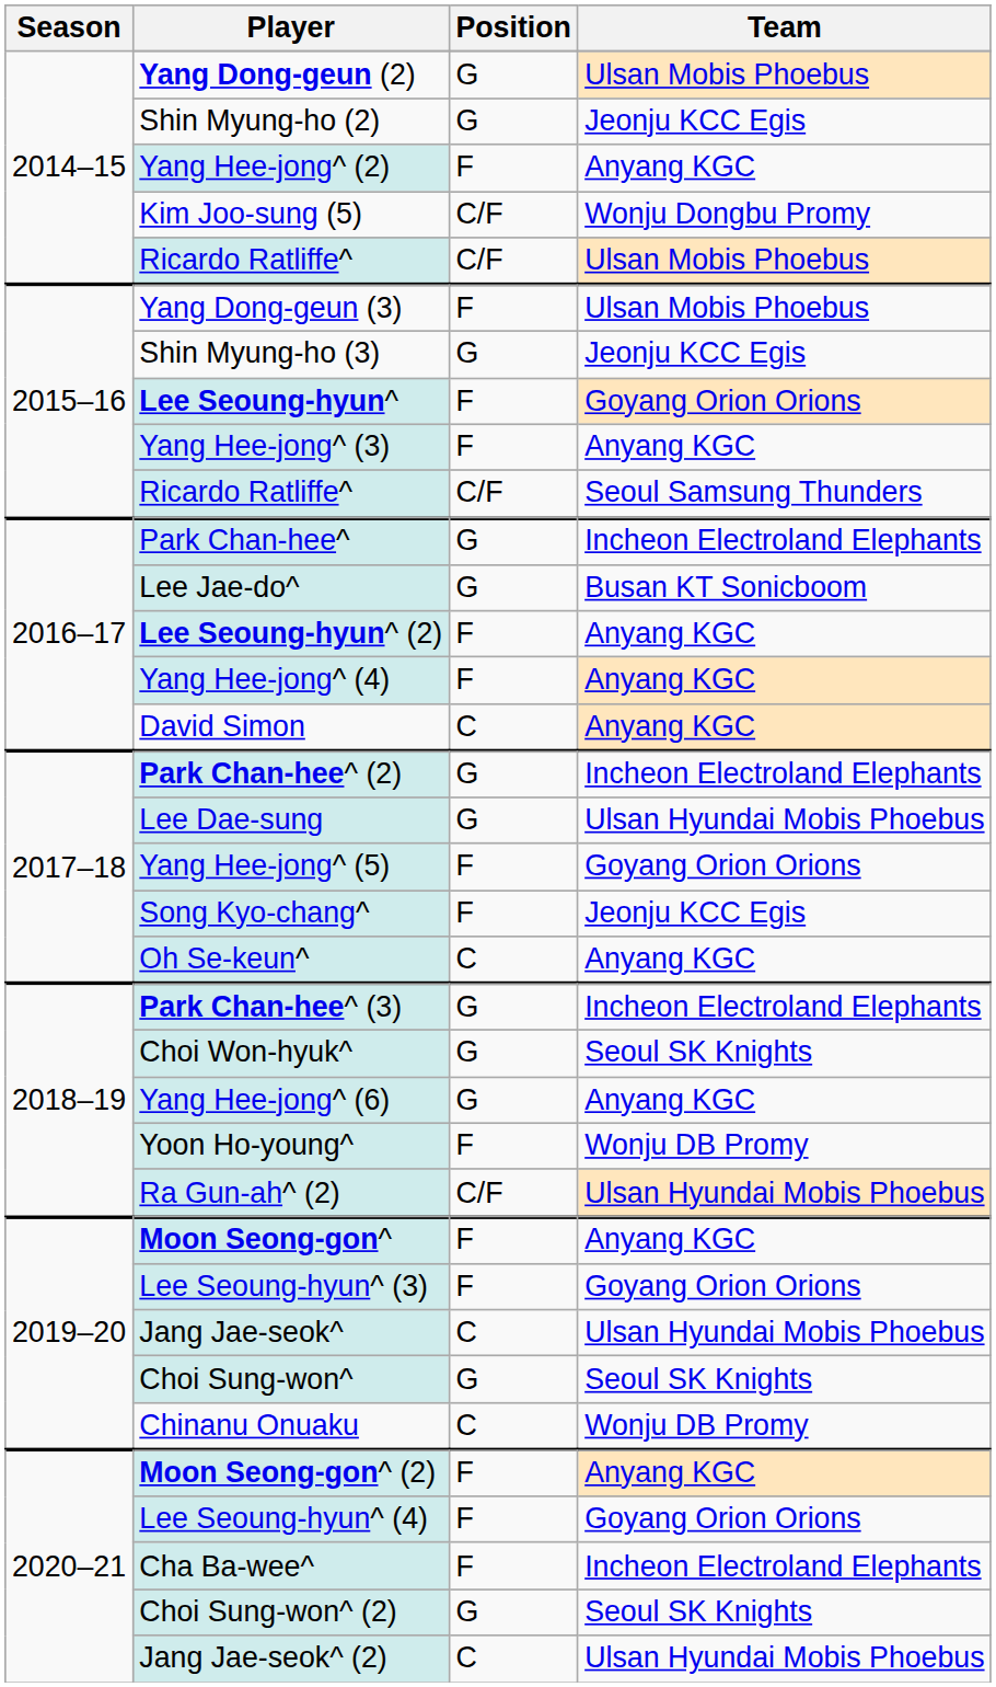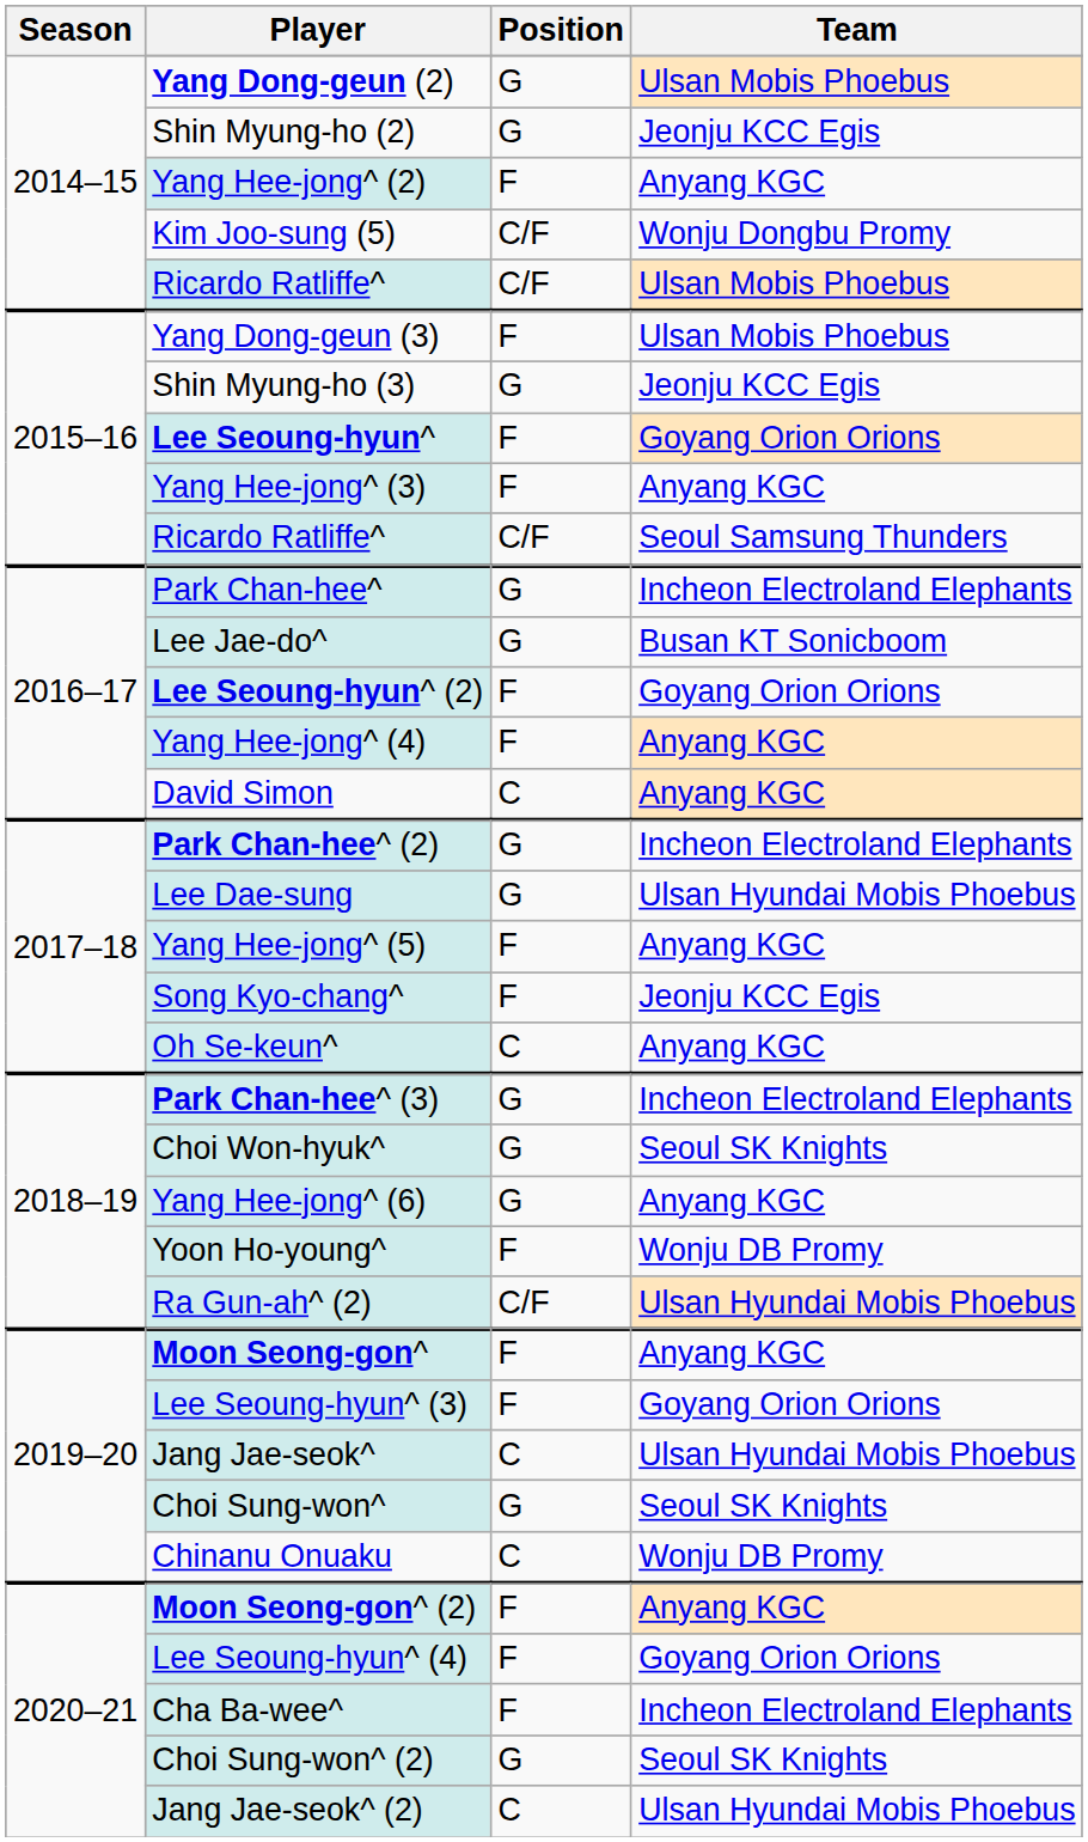 <table class="wikitable plainrowheaders sortable" summary="Season (sortable), Player (sortable), Position (sortable), Nationality (sortable) and Team (sortable)">
 <tr>
 <th scope="col">Season</th>
 <th scope="col">Player</th>
 <th scope="col">Position</th>
 <th scope="col">Team</th>
 </tr>
 <tr>
 <td rowspan="6">2014–15</td>
 </tr>
 <tr>
 <td><strong><a href='#'>Yang Dong-geun</a></strong> (2)</td>
 <td>G</td>
 <td scope="row" style="background-color:#FFE6BD"><a href='#'>Ulsan Mobis Phoebus</a> </td>
 </tr>
 <tr>
 <td>Shin Myung-ho (2)</td>
 <td>G</td>
 <td><a href='#'>Jeonju KCC Egis</a></td>
 </tr>
 <tr>
 <td scope="row" style="background-color:#CFECEC"><a href='#'>Yang Hee-jong</a>^ (2)</td>
 <td>F</td>
 <td><a href='#'>Anyang KGC</a></td>
 </tr>
 <tr>
 <td><a href='#'>Kim Joo-sung</a> (5)</td>
 <td>C/F</td>
 <td><a href='#'>Wonju Dongbu Promy</a></td>
 </tr>
 <tr>
 <td scope="row" style="background-color:#CFECEC"> <a href='#'>Ricardo Ratliffe</a>^</td>
 <td>C/F</td>
 <td scope="row" style="background-color:#FFE6BD"><a href='#'>Ulsan Mobis Phoebus</a> </td>
 </tr>
 <tr style="border-top:2px solid black">
 <td rowspan="6">2015–16</td>
 </tr>
 <tr>
 <td><a href='#'>Yang Dong-geun</a> (3)</td>
 <td>F</td>
 <td><a href='#'>Ulsan Mobis Phoebus</a></td>
 </tr>
 <tr>
 <td>Shin Myung-ho (3)</td>
 <td>G</td>
 <td><a href='#'>Jeonju KCC Egis</a></td>
 </tr>
 <tr>
 <td scope="row" style="background-color:#CFECEC"><strong><a href='#'>Lee Seoung-hyun</a></strong>^</td>
 <td>F</td>
 <td scope="row" style="background-color:#FFE6BD"><a href='#'>Goyang Orion Orions</a> </td>
 </tr>
 <tr>
 <td scope="row" style="background-color:#CFECEC"><a href='#'>Yang Hee-jong</a>^ (3)</td>
 <td>F</td>
 <td><a href='#'>Anyang KGC</a></td>
 </tr>
 <tr>
 <td scope="row" style="background-color:#CFECEC"> <a href='#'>Ricardo Ratliffe</a>^</td>
 <td>C/F</td>
 <td><a href='#'>Seoul Samsung Thunders</a></td>
 </tr>
 <tr style="border-top:2px solid black">
 <td rowspan="6">2016–17</td>
 </tr>
 <tr>
 <td scope="row" style="background-color:#CFECEC"><a href='#'>Park Chan-hee</a>^</td>
 <td>G</td>
 <td><a href='#'>Incheon Electroland Elephants</a></td>
 </tr>
 <tr>
 <td scope="row" style="background-color:#CFECEC">Lee Jae-do^</td>
 <td>G</td>
 <td><a href='#'>Busan KT Sonicboom</a></td>
 </tr>
 <tr>
 <td scope="row" style="background-color:#CFECEC"><strong><a href='#'>Lee Seoung-hyun</a></strong>^ (2)</td>
 <td>F</td>
-<td><a href='#'>Anyang KGC</a></td>
+<td><a href='#'>Goyang Orion Orions</a></td>
 </tr>
 <tr>
 <td scope="row" style="background-color:#CFECEC"><a href='#'>Yang Hee-jong</a>^ (4)</td>
 <td>F</td>
 <td scope="row" style="background-color:#FFE6BD"><a href='#'>Anyang KGC</a> </td>
 </tr>
 <tr>
 <td> <a href='#'>David Simon</a></td>
 <td>C</td>
 <td scope="row" style="background-color:#FFE6BD"><a href='#'>Anyang KGC</a> </td>
 </tr>
 <tr style="border-top:2px solid black">
 <td rowspan="6">2017–18</td>
 </tr>
 <tr>
 <td scope="row" style="background-color:#CFECEC"><strong><a href='#'>Park Chan-hee</a></strong>^ (2)</td>
 <td>G</td>
 <td><a href='#'>Incheon Electroland Elephants</a></td>
 </tr>
 <tr>
 <td scope="row" style="background-color:#CFECEC"><a href='#'>Lee Dae-sung</a></td>
 <td>G</td>
 <td><a href='#'>Ulsan Hyundai Mobis Phoebus</a></td>
 </tr>
 <tr>
 <td scope="row" style="background-color:#CFECEC"><a href='#'>Yang Hee-jong</a>^ (5)</td>
 <td>F</td>
-<td><a href='#'>Goyang Orion Orions</a></td>
+<td><a href='#'>Anyang KGC</a></td>
 </tr>
 <tr>
 <td scope="row" style="background-color:#CFECEC"><a href='#'>Song Kyo-chang</a>^</td>
 <td>F</td>
 <td><a href='#'>Jeonju KCC Egis</a></td>
 </tr>
 <tr>
 <td scope="row" style="background-color:#CFECEC"><a href='#'>Oh Se-keun</a>^</td>
 <td>C</td>
 <td><a href='#'>Anyang KGC</a></td>
 </tr>
 <tr style="border-top:2px solid black">
 <td rowspan="6">2018–19</td>
 </tr>
 <tr>
 <td scope="row" style="background-color:#CFECEC"><strong><a href='#'>Park Chan-hee</a></strong>^ (3)</td>
 <td>G</td>
 <td><a href='#'>Incheon Electroland Elephants</a></td>
 </tr>
 <tr>
 <td scope="row" style="background-color:#CFECEC">Choi Won-hyuk^</td>
 <td>G</td>
 <td><a href='#'>Seoul SK Knights</a></td>
 </tr>
 <tr>
 <td scope="row" style="background-color:#CFECEC"><a href='#'>Yang Hee-jong</a>^ (6)</td>
 <td>G</td>
 <td><a href='#'>Anyang KGC</a></td>
 </tr>
 <tr>
 <td scope="row" style="background-color:#CFECEC">Yoon Ho-young^</td>
 <td>F</td>
 <td><a href='#'>Wonju DB Promy</a></td>
 </tr>
 <tr>
 <td scope="row" style="background-color:#CFECEC"> <a href='#'>Ra Gun-ah</a>^ (2)</td>
 <td>C/F</td>
 <td scope="row" style="background-color:#FFE6BD"><a href='#'>Ulsan Hyundai Mobis Phoebus</a> </td>
 </tr>
 <tr style="border-top:2px solid black">
 <td rowspan="6">2019–20</td>
 </tr>
 <tr>
 <td scope="row" style="background-color:#CFECEC"><strong><a href='#'>Moon Seong-gon</a></strong>^</td>
 <td>F</td>
 <td><a href='#'>Anyang KGC</a></td>
 </tr>
 <tr>
 <td scope="row" style="background-color:#CFECEC"><a href='#'>Lee Seoung-hyun</a>^ (3)</td>
 <td>F</td>
 <td><a href='#'>Goyang Orion Orions</a></td>
 </tr>
 <tr>
 <td scope="row" style="background-color:#CFECEC">Jang Jae-seok^</td>
 <td>C</td>
 <td><a href='#'>Ulsan Hyundai Mobis Phoebus</a></td>
 </tr>
 <tr>
 <td scope="row" style="background-color:#CFECEC">Choi Sung-won^</td>
 <td>G</td>
 <td><a href='#'>Seoul SK Knights</a></td>
 </tr>
 <tr>
 <td> <a href='#'>Chinanu Onuaku</a></td>
 <td>C</td>
 <td><a href='#'>Wonju DB Promy</a></td>
 </tr>
 <tr style="border-top:2px solid black">
 <td rowspan="6">2020–21</td>
 </tr>
 <tr>
 <td scope="row" style="background-color:#CFECEC"><strong><a href='#'>Moon Seong-gon</a></strong>^ (2)</td>
 <td>F</td>
 <td scope="row" style="background-color:#FFE6BD"><a href='#'>Anyang KGC</a> </td>
 </tr>
 <tr>
 <td scope="row" style="background-color:#CFECEC"><a href='#'>Lee Seoung-hyun</a>^ (4)</td>
 <td>F</td>
 <td><a href='#'>Goyang Orion Orions</a></td>
 </tr>
 <tr>
 <td scope="row" style="background-color:#CFECEC">Cha Ba-wee^</td>
 <td>F</td>
 <td><a href='#'>Incheon Electroland Elephants</a></td>
 </tr>
 <tr>
 <td scope="row" style="background-color:#CFECEC">Choi Sung-won^ (2)</td>
 <td>G</td>
 <td><a href='#'>Seoul SK Knights</a></td>
 </tr>
 <tr>
 <td scope="row" style="background-color:#CFECEC">Jang Jae-seok^ (2)</td>
 <td>C</td>
 <td><a href='#'>Ulsan Hyundai Mobis Phoebus</a></td>
 </tr>
 </table>
